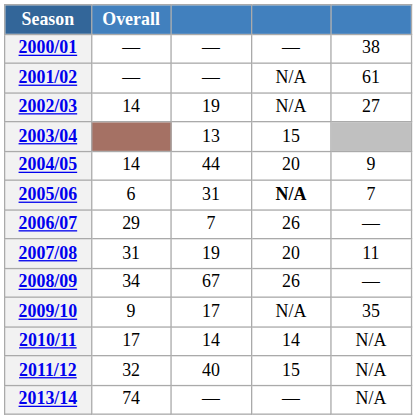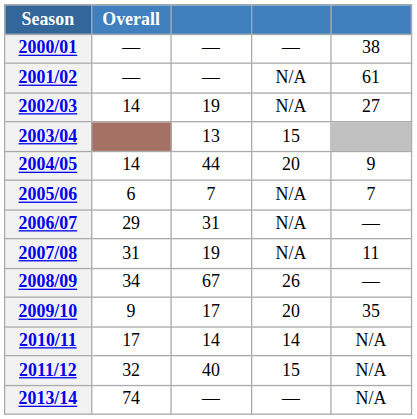 <table class="wikitable" style="font-size:86%; text-align:center; border:grey solid 1px; border-collapse:collapse; background:#ffffff;">
 <tr>
 <th style="background-color:#369; color:white; width:60px;"> Season </th>
 <th style="background-color:#4180be; color:white; width:55px;">Overall</th>
 <th style="background-color:#4180be; color:white; width:55px;"></th>
 <th style="background-color:#4180be; color:white; width:55px;"></th>
 <th style="background-color:#4180be; color:white; width:55px;"></th>
 </tr>
 <tr>
 <th scope=row align=center><a href='#'>2000/01</a></th>
 <td align=center>—</td>
 <td align=center>—</td>
 <td align=center>—</td>
 <td align=center>38</td>
 </tr>
 <tr>
 <th scope=row align=center><a href='#'>2001/02</a></th>
 <td align=center>—</td>
 <td align=center>—</td>
 <td align=center>N/A</td>
 <td align=center>61</td>
 </tr>
 <tr>
 <th scope=row align=center><a href='#'>2002/03</a></th>
 <td align=center>14</td>
 <td align=center>19</td>
 <td align=center>N/A</td>
 <td align=center>27</td>
 </tr>
 <tr>
 <th scope=row align=center><a href='#'>2003/04</a></th>
 <td align=center bgcolor=#A57164></td>
 <td align=center>13</td>
 <td align=center>15</td>
 <td align=center bgcolor=silver></td>
 </tr>
 <tr>
 <th scope=row align=center><a href='#'>2004/05</a></th>
 <td align=center>14</td>
 <td align=center>44</td>
 <td align=center>20</td>
 <td align=center>9</td>
 </tr>
 <tr>
 <th scope=row align=center><a href='#'>2005/06</a></th>
 <td align=center>6</td>
-<td align=center>31</td>
-<td align=center><strong>N/A</strong></td>
+<td align=center>7</td>
+<td align=center>N/A</td>
 <td align=center>7</td>
 </tr>
 <tr>
 <th scope=row align=center><a href='#'>2006/07</a></th>
 <td align=center>29</td>
-<td align=center>7</td>
-<td align=center>26</td>
+<td align=center>31</td>
+<td align=center>N/A</td>
 <td align=center>—</td>
 </tr>
 <tr>
 <th scope=row align=center><a href='#'>2007/08</a></th>
 <td align=center>31</td>
 <td align=center>19</td>
-<td align=center>20</td>
+<td align=center>N/A</td>
 <td align=center>11</td>
 </tr>
 <tr>
 <th scope=row align=center><a href='#'>2008/09</a></th>
 <td align=center>34</td>
 <td align=center>67</td>
 <td align=center>26</td>
 <td align=center>—</td>
 </tr>
 <tr>
 <th scope=row align=center><a href='#'>2009/10</a></th>
 <td align=center>9</td>
 <td align=center>17</td>
-<td align=center>N/A</td>
+<td align=center>20</td>
 <td align=center>35</td>
 </tr>
 <tr>
 <th scope=row align=center><a href='#'>2010/11</a></th>
 <td align=center>17</td>
 <td align=center>14</td>
 <td align=center>14</td>
 <td align=center>N/A</td>
 </tr>
 <tr>
 <th scope=row align=center><a href='#'>2011/12</a></th>
 <td align=center>32</td>
 <td align=center>40</td>
 <td align=center>15</td>
 <td align=center>N/A</td>
 </tr>
 <tr>
 <th scope=row align=center><a href='#'>2013/14</a></th>
 <td align=center>74</td>
 <td align=center>—</td>
 <td align=center>—</td>
 <td align=center>N/A</td>
 </tr>
 </table>
